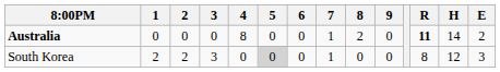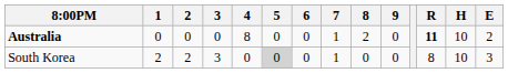 <table border=1 cellspacing=0 width=600 style="margin-left:3em;" class="wikitable">
 <tr style="text-align:center; background-color:#e6e6e6;">
 <th align=left width=28%>8:00PM</th>
 <th width=6%>1</th>
 <th width=6%>2</th>
 <th width=6%>3</th>
 <th width=6%>4</th>
 <th width=6%>5</th>
 <th width=6%>6</th>
 <th width=6%>7</th>
 <th width=6%>8</th>
 <th width=6%>9</th>
 <th rowspan="3" width=0.5%></th>
 <th width=6%>R</th>
 <th width=6%>H</th>
 <th width=6%>E</th>
 </tr>
 <tr style="text-align:center;">
 <td align=left> <strong>Australia</strong></td>
 <td>0</td>
 <td>0</td>
 <td>0</td>
 <td>8</td>
 <td>0</td>
 <td>0</td>
 <td>1</td>
 <td>2</td>
 <td>0</td>
 <td><strong>11</strong></td>
-<td>14</td>
+<td>10</td>
 <td>2</td>
 </tr>
 <tr style="text-align:center;">
 <td align=left> South Korea</td>
 <td>2</td>
 <td>2</td>
 <td>3</td>
 <td>0</td>
 <td style="background: lightgrey;">0</td>
 <td>0</td>
 <td>1</td>
 <td>0</td>
 <td>0</td>
 <td>8</td>
-<td>12</td>
+<td>10</td>
 <td>3</td>
 </tr>
 </table>
